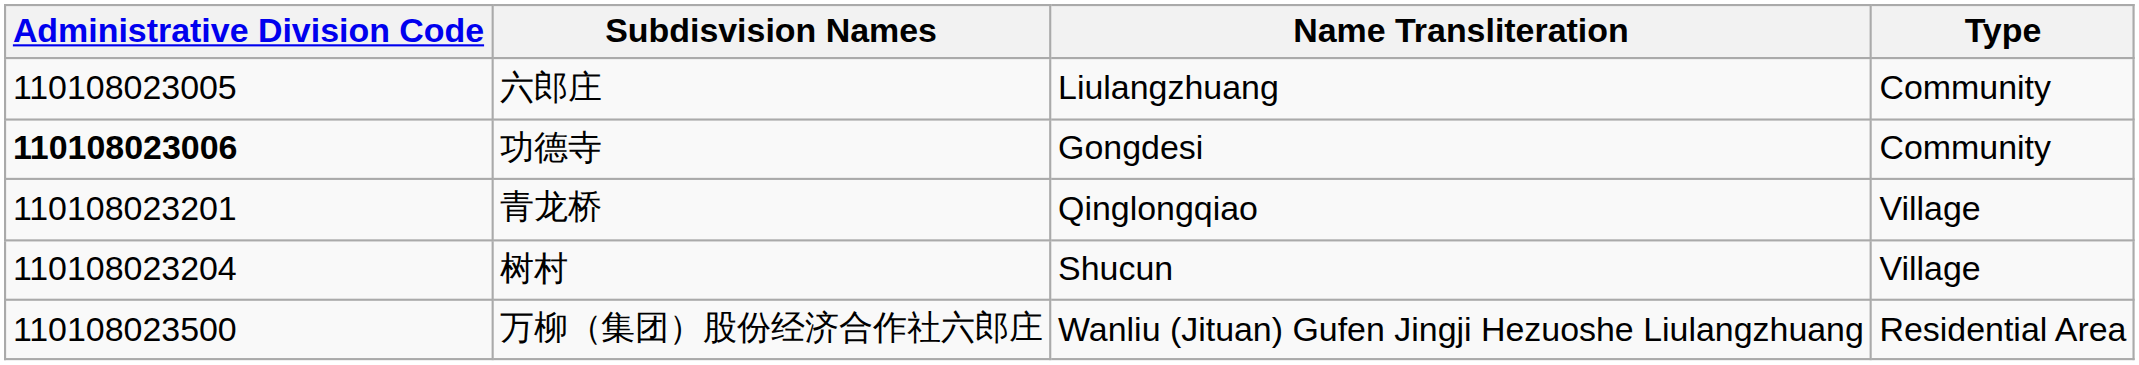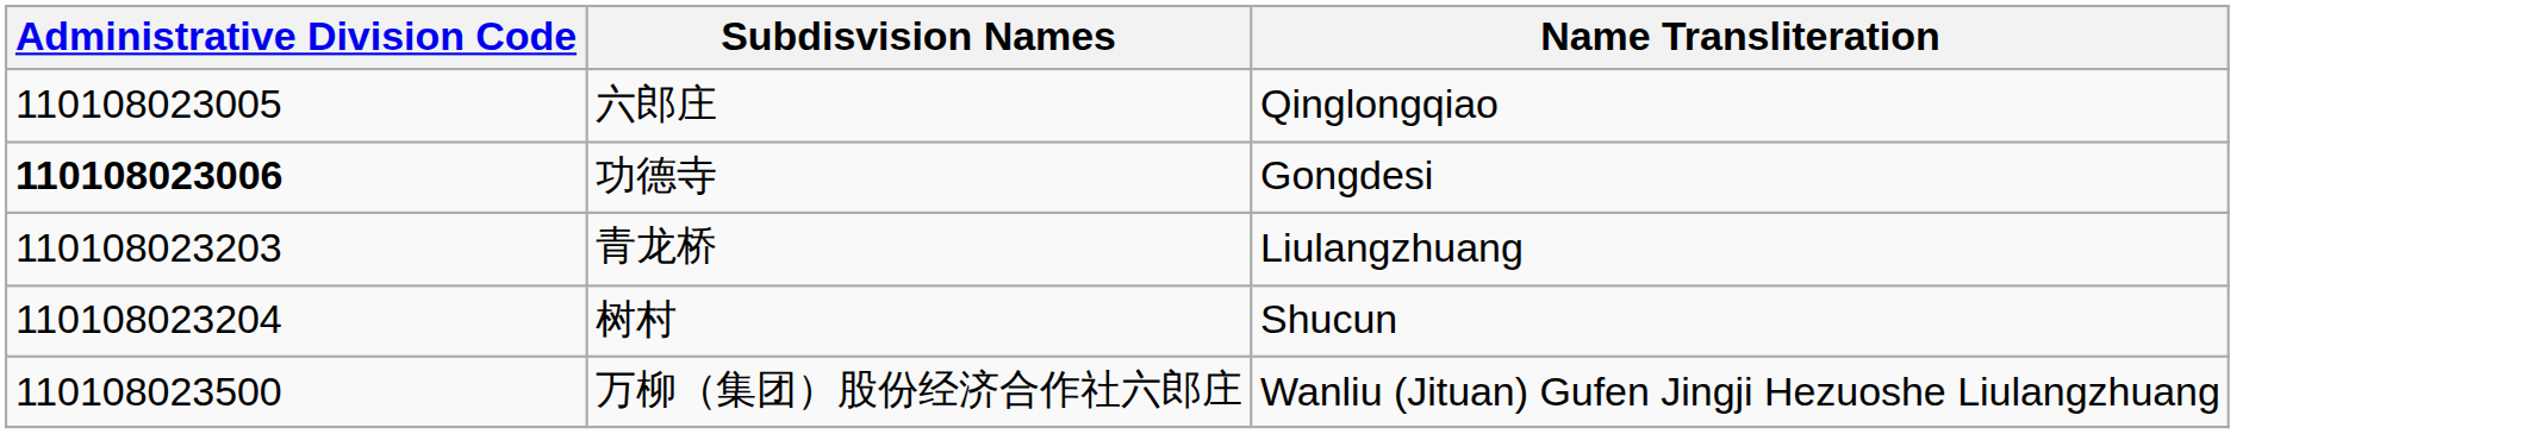 <table class="wikitable sortable">
 <tr>
 <th><a href='#'>Administrative Division Code</a></th>
 <th>Subdisvision Names</th>
 <th>Name Transliteration</th>
-<th>Type</th>
 </tr>
 <tr>
 <td>110108023005</td>
 <td>六郎庄</td>
-<td>Liulangzhuang</td>
-<td>Community</td>
+<td>Qinglongqiao</td>
 </tr>
 <tr>
 <td><strong>110108023006</strong></td>
 <td>功德寺</td>
 <td>Gongdesi</td>
-<td>Community</td>
 </tr>
 <tr>
-<td>110108023201</td>
+<td>110108023203</td>
 <td>青龙桥</td>
-<td>Qinglongqiao</td>
-<td>Village</td>
+<td>Liulangzhuang</td>
 </tr>
 <tr>
 <td>110108023204</td>
 <td>树村</td>
 <td>Shucun</td>
-<td>Village</td>
 </tr>
 <tr>
 <td>110108023500</td>
 <td>万柳（集团）股份经济合作社六郎庄</td>
 <td>Wanliu (Jituan) Gufen Jingji Hezuoshe Liulangzhuang</td>
-<td>Residential Area</td>
 </tr>
 </table>
